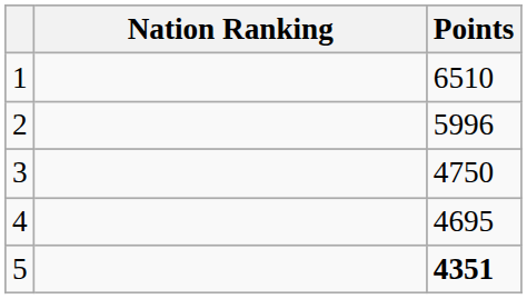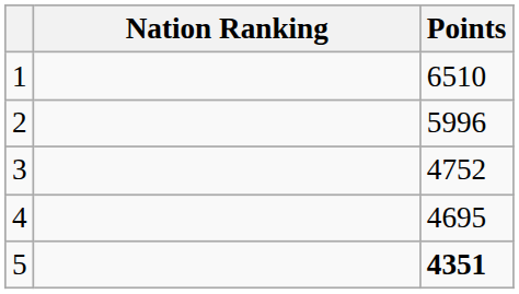 <table class="wikitable col3right">
 <tr>
 <th></th>
 <th style="width:200px; white-space:nowrap;">Nation Ranking</th>
 <th style="width:20px;">Points</th>
 </tr>
 <tr>
 <td>1</td>
 <td></td>
 <td>6510</td>
 </tr>
 <tr>
 <td>2</td>
 <td></td>
 <td>5996</td>
 </tr>
 <tr>
 <td>3</td>
 <td></td>
-<td>4750</td>
+<td>4752</td>
 </tr>
 <tr>
 <td>4</td>
 <td></td>
 <td>4695</td>
 </tr>
 <tr>
 <td>5</td>
 <td></td>
 <td><strong>4351</strong></td>
 </tr>
 </table>
